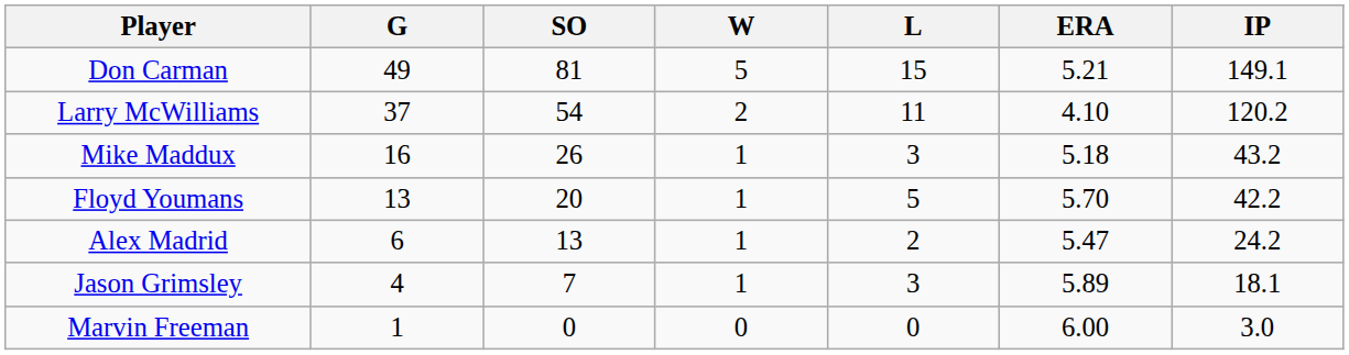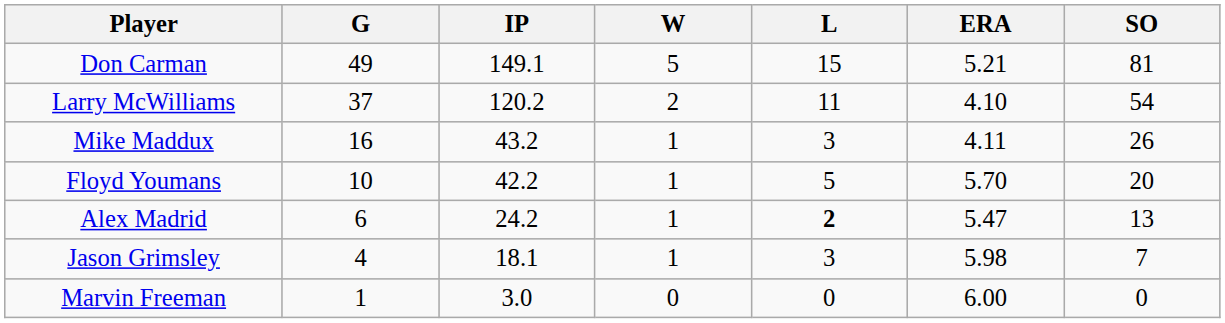 <table class="wikitable sortable">
 <tr>
 <th bgcolor="#DDDDFF" width="16%">Player</th>
 <th bgcolor="#DDDDFF" width="9%">G</th>
-<th bgcolor="#DDDDFF" width="9%">SO</th>
+<th bgcolor="#DDDDFF" width="9%">IP</th>
 <th bgcolor="#DDDDFF" width="9%">W</th>
 <th bgcolor="#DDDDFF" width="9%">L</th>
 <th bgcolor="#DDDDFF" width="9%">ERA</th>
-<th bgcolor="#DDDDFF" width="9%">IP</th>
+<th bgcolor="#DDDDFF" width="9%">SO</th>
 </tr>
 <tr align=center>
 <td><a href='#'>Don Carman</a></td>
 <td>49</td>
-<td>81</td>
+<td>149.1</td>
 <td>5</td>
 <td>15</td>
 <td>5.21</td>
-<td>149.1</td>
+<td>81</td>
 </tr>
 <tr align=center>
 <td><a href='#'>Larry McWilliams</a></td>
 <td>37</td>
-<td>54</td>
+<td>120.2</td>
 <td>2</td>
 <td>11</td>
 <td>4.10</td>
-<td>120.2</td>
+<td>54</td>
 </tr>
 <tr align=center>
 <td><a href='#'>Mike Maddux</a></td>
 <td>16</td>
-<td>26</td>
+<td>43.2</td>
 <td>1</td>
 <td>3</td>
-<td>5.18</td>
-<td>43.2</td>
+<td>4.11</td>
+<td>26</td>
 </tr>
 <tr align=center>
 <td><a href='#'>Floyd Youmans</a></td>
-<td>13</td>
-<td>20</td>
+<td>10</td>
+<td>42.2</td>
 <td>1</td>
 <td>5</td>
 <td>5.70</td>
-<td>42.2</td>
+<td>20</td>
 </tr>
 <tr align=center>
 <td><a href='#'>Alex Madrid</a></td>
 <td>6</td>
+<td>24.2</td>
+<td>1</td>
+<td><strong>2</strong></td>
+<td>5.47</td>
 <td>13</td>
-<td>1</td>
-<td>2</td>
-<td>5.47</td>
-<td>24.2</td>
 </tr>
 <tr align=center>
 <td><a href='#'>Jason Grimsley</a></td>
 <td>4</td>
-<td>7</td>
+<td>18.1</td>
 <td>1</td>
 <td>3</td>
-<td>5.89</td>
-<td>18.1</td>
+<td>5.98</td>
+<td>7</td>
 </tr>
 <tr align=center>
 <td><a href='#'>Marvin Freeman</a></td>
 <td>1</td>
-<td>0</td>
+<td>3.0</td>
 <td>0</td>
 <td>0</td>
 <td>6.00</td>
-<td>3.0</td>
+<td>0</td>
 </tr>
 </table>
